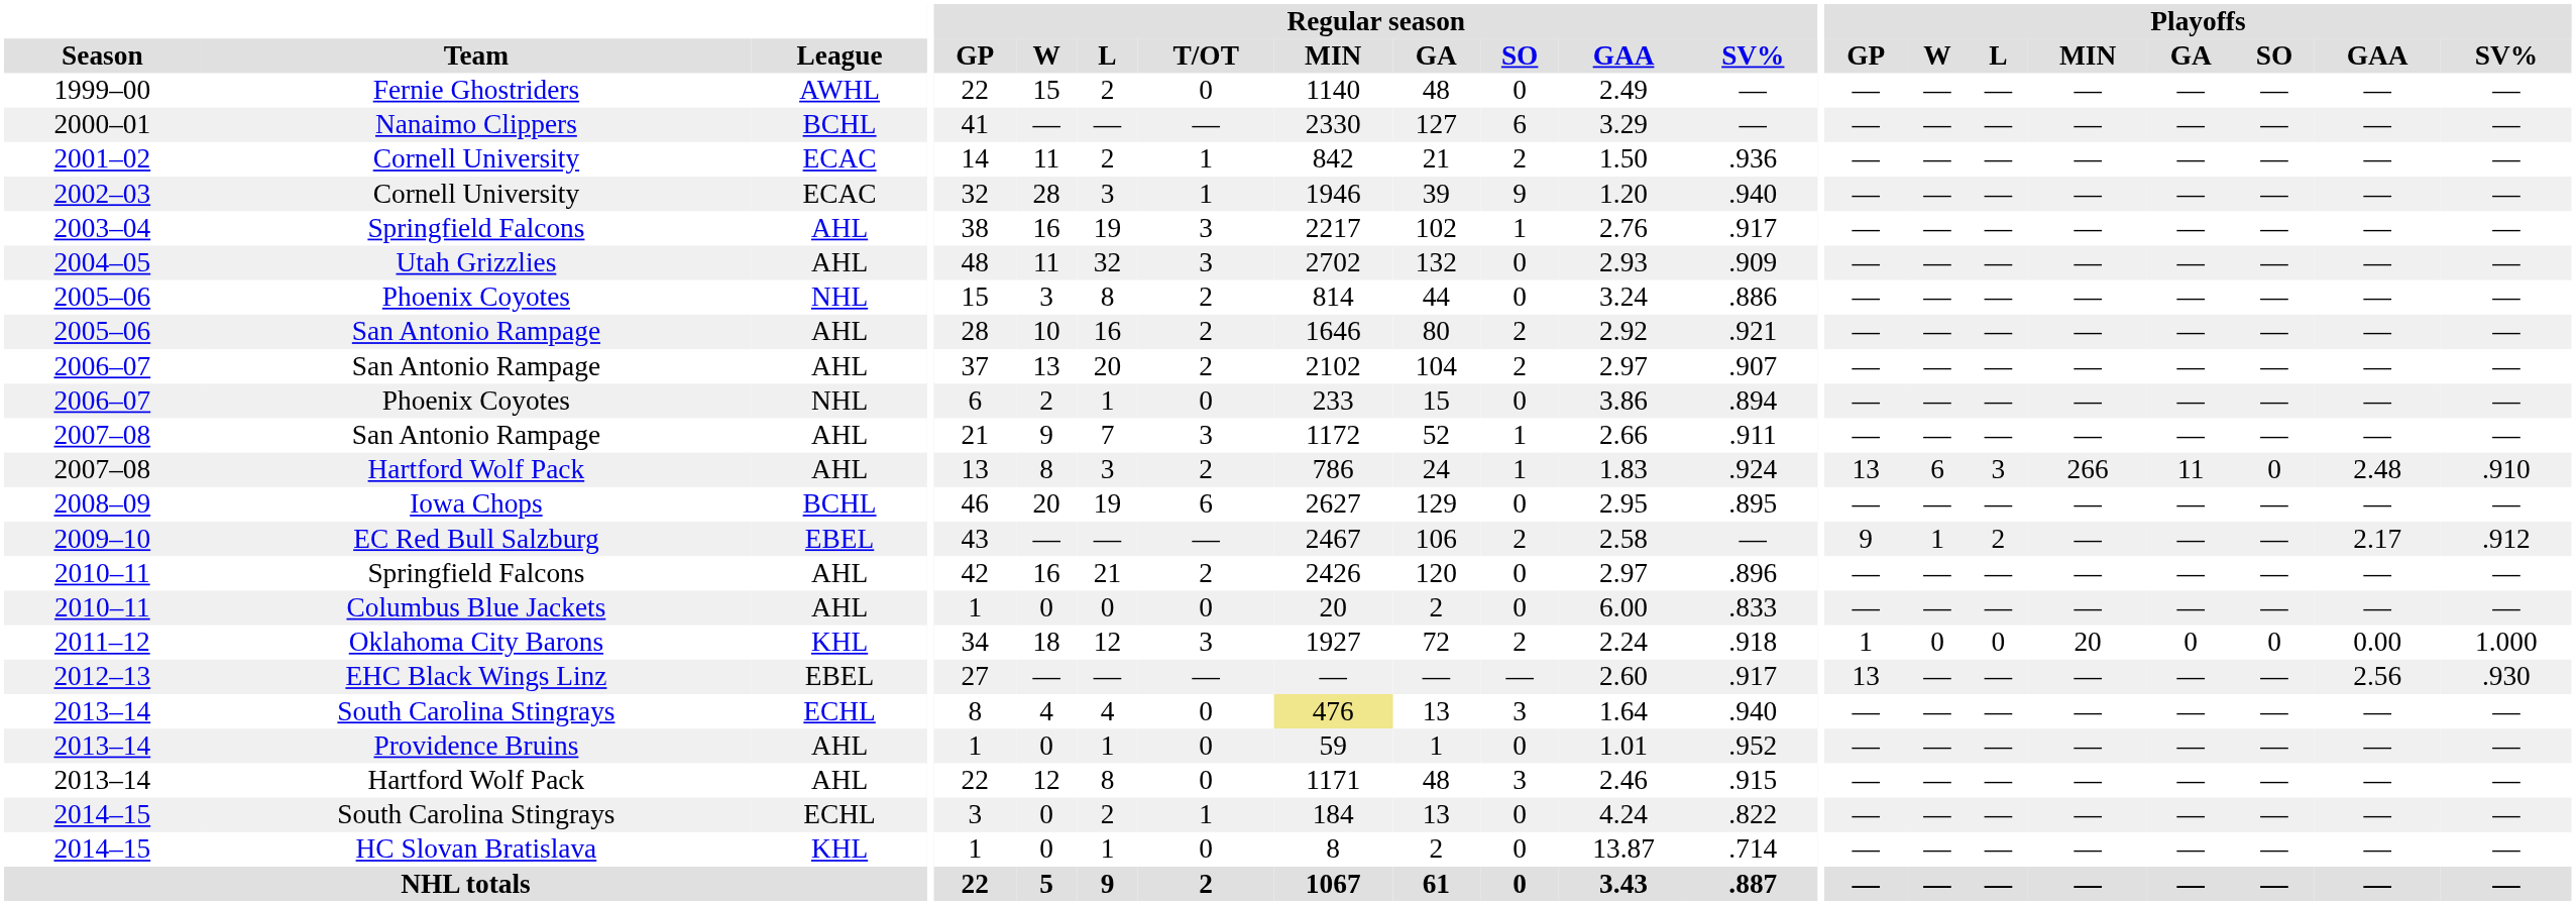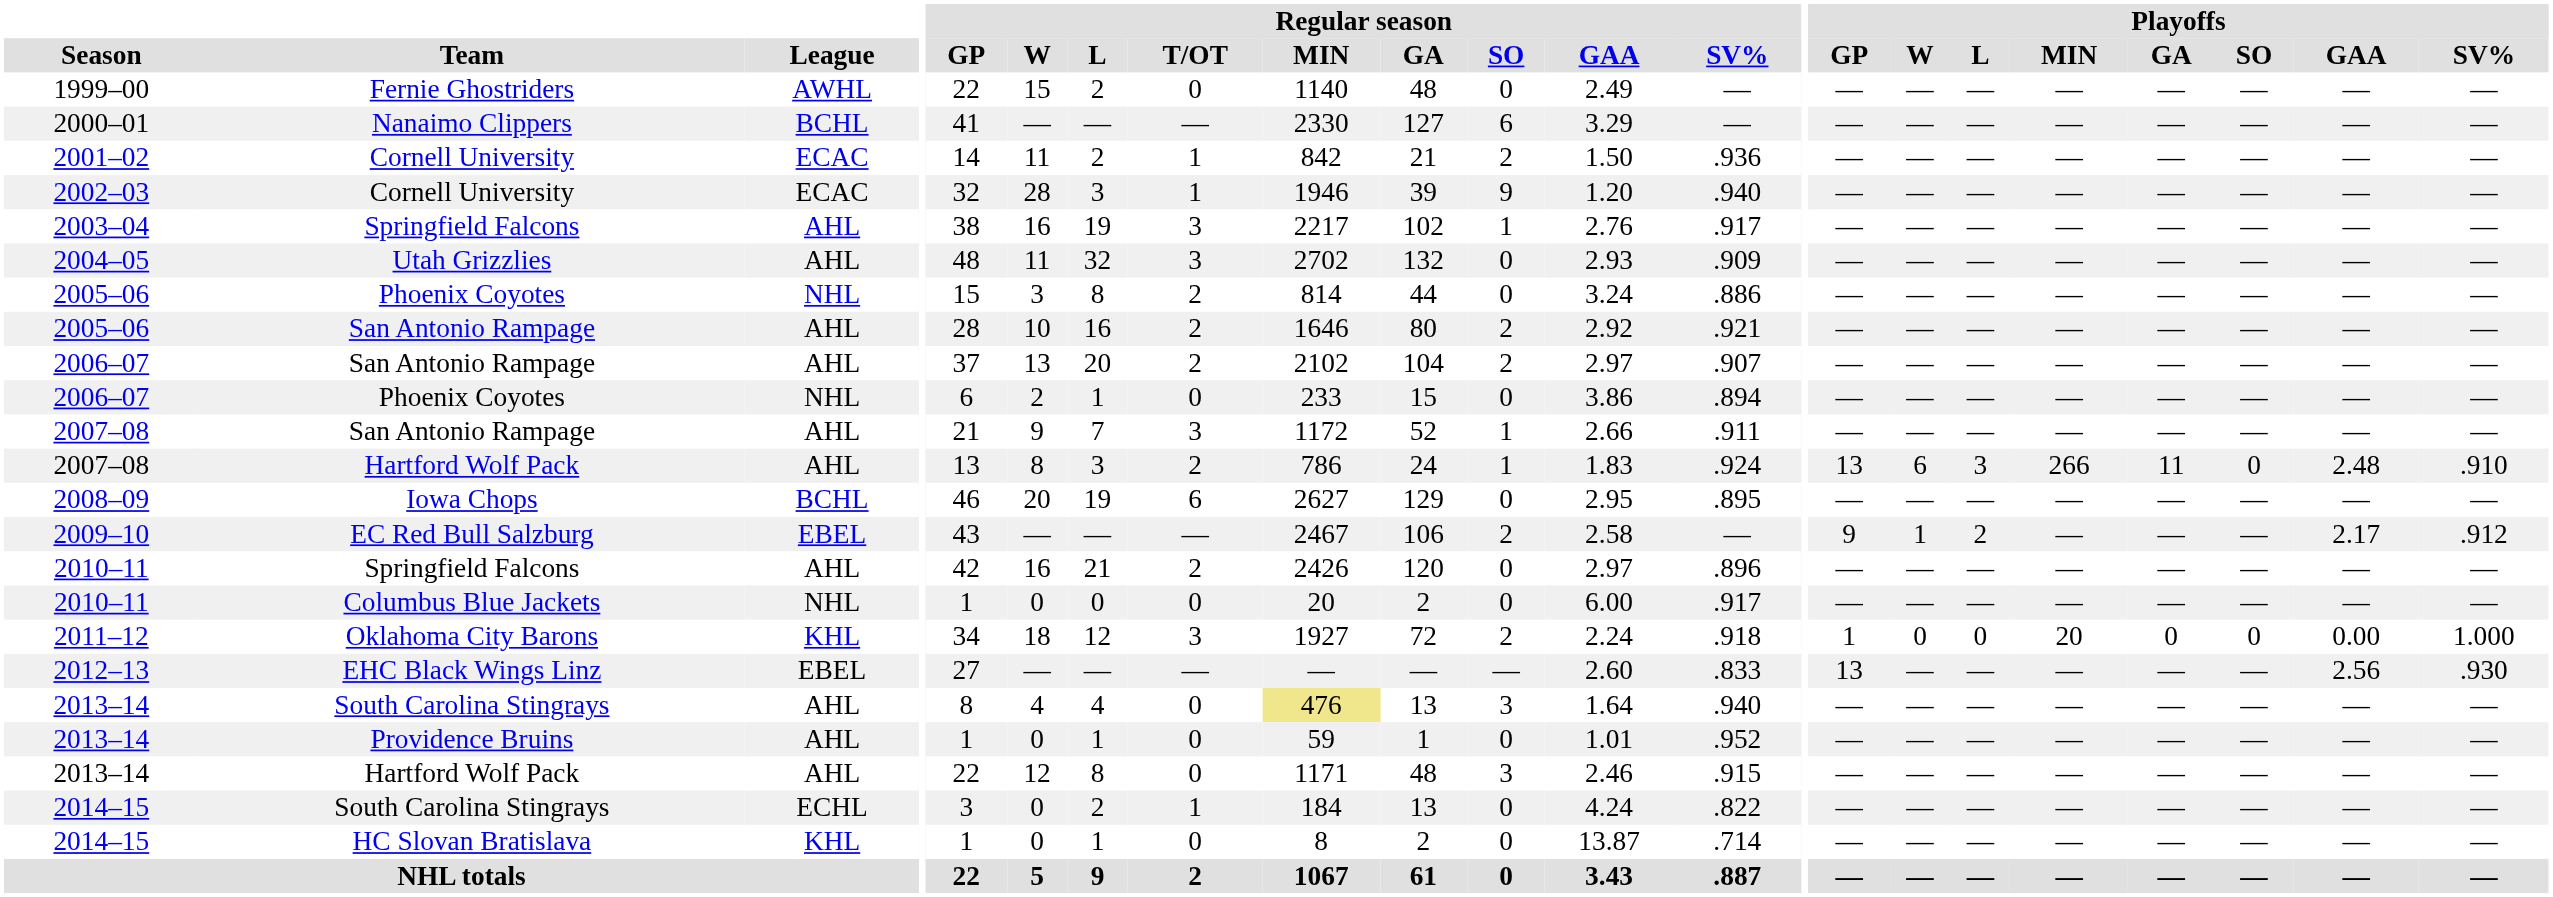 <table border="0" cellpadding="1" cellspacing="0" style="text-align:center; width:75%">
 <tr align="center" bgcolor="#e0e0e0">
 <th align="center" colspan="3" bgcolor="#ffffff"></th>
 <th align="center" rowspan="99" bgcolor="#ffffff"></th>
 <th align="center" colspan="9" bgcolor="#e0e0e0">Regular season</th>
 <th align="center" rowspan="99" bgcolor="#ffffff"></th>
 <th align="center" colspan="8" bgcolor="#e0e0e0">Playoffs</th>
 </tr>
 <tr align="center" bgcolor="#e0e0e0">
 <th>Season</th>
 <th>Team</th>
 <th>League</th>
 <th>GP</th>
 <th>W</th>
 <th>L</th>
 <th>T/OT</th>
 <th>MIN</th>
 <th>GA</th>
 <th><a href='#'>SO</a></th>
 <th><a href='#'>GAA</a></th>
 <th><a href='#'>SV%</a></th>
 <th>GP</th>
 <th>W</th>
 <th>L</th>
 <th>MIN</th>
 <th>GA</th>
 <th>SO</th>
 <th>GAA</th>
 <th>SV%</th>
 </tr>
 <tr>
 <td>1999–00</td>
 <td><a href='#'>Fernie Ghostriders</a></td>
 <td><a href='#'>AWHL</a></td>
 <td>22</td>
 <td>15</td>
 <td>2</td>
 <td>0</td>
 <td>1140</td>
 <td>48</td>
 <td>0</td>
 <td>2.49</td>
 <td>—</td>
 <td>—</td>
 <td>—</td>
 <td>—</td>
 <td>—</td>
 <td>—</td>
 <td>—</td>
 <td>—</td>
 <td>—</td>
 </tr>
 <tr bgcolor="#f0f0f0">
 <td>2000–01</td>
 <td><a href='#'>Nanaimo Clippers</a></td>
 <td><a href='#'>BCHL</a></td>
 <td>41</td>
 <td>—</td>
 <td>—</td>
 <td>—</td>
 <td>2330</td>
 <td>127</td>
 <td>6</td>
 <td>3.29</td>
 <td>—</td>
 <td>—</td>
 <td>—</td>
 <td>—</td>
 <td>—</td>
 <td>—</td>
 <td>—</td>
 <td>—</td>
 <td>—</td>
 </tr>
 <tr>
 <td><a href='#'>2001–02</a></td>
 <td><a href='#'>Cornell University</a></td>
 <td><a href='#'>ECAC</a></td>
 <td>14</td>
 <td>11</td>
 <td>2</td>
 <td>1</td>
 <td>842</td>
 <td>21</td>
 <td>2</td>
 <td>1.50</td>
 <td>.936</td>
 <td>—</td>
 <td>—</td>
 <td>—</td>
 <td>—</td>
 <td>—</td>
 <td>—</td>
 <td>—</td>
 <td>—</td>
 </tr>
 <tr bgcolor="#f0f0f0">
 <td><a href='#'>2002–03</a></td>
 <td>Cornell University</td>
 <td>ECAC</td>
 <td>32</td>
 <td>28</td>
 <td>3</td>
 <td>1</td>
 <td>1946</td>
 <td>39</td>
 <td>9</td>
 <td>1.20</td>
 <td>.940</td>
 <td>—</td>
 <td>—</td>
 <td>—</td>
 <td>—</td>
 <td>—</td>
 <td>—</td>
 <td>—</td>
 <td>—</td>
 </tr>
 <tr>
 <td><a href='#'>2003–04</a></td>
 <td><a href='#'>Springfield Falcons</a></td>
 <td><a href='#'>AHL</a></td>
 <td>38</td>
 <td>16</td>
 <td>19</td>
 <td>3</td>
 <td>2217</td>
 <td>102</td>
 <td>1</td>
 <td>2.76</td>
 <td>.917</td>
 <td>—</td>
 <td>—</td>
 <td>—</td>
 <td>—</td>
 <td>—</td>
 <td>—</td>
 <td>—</td>
 <td>—</td>
 </tr>
 <tr bgcolor="#f0f0f0">
 <td><a href='#'>2004–05</a></td>
 <td><a href='#'>Utah Grizzlies</a></td>
 <td>AHL</td>
 <td>48</td>
 <td>11</td>
 <td>32</td>
 <td>3</td>
 <td>2702</td>
 <td>132</td>
 <td>0</td>
 <td>2.93</td>
 <td>.909</td>
 <td>—</td>
 <td>—</td>
 <td>—</td>
 <td>—</td>
 <td>—</td>
 <td>—</td>
 <td>—</td>
 <td>—</td>
 </tr>
 <tr>
 <td><a href='#'>2005–06</a></td>
 <td><a href='#'>Phoenix Coyotes</a></td>
 <td><a href='#'>NHL</a></td>
 <td>15</td>
 <td>3</td>
 <td>8</td>
 <td>2</td>
 <td>814</td>
 <td>44</td>
 <td>0</td>
 <td>3.24</td>
 <td>.886</td>
 <td>—</td>
 <td>—</td>
 <td>—</td>
 <td>—</td>
 <td>—</td>
 <td>—</td>
 <td>—</td>
 <td>—</td>
 </tr>
 <tr bgcolor="#f0f0f0">
 <td><a href='#'>2005–06</a></td>
 <td><a href='#'>San Antonio Rampage</a></td>
 <td>AHL</td>
 <td>28</td>
 <td>10</td>
 <td>16</td>
 <td>2</td>
 <td>1646</td>
 <td>80</td>
 <td>2</td>
 <td>2.92</td>
 <td>.921</td>
 <td>—</td>
 <td>—</td>
 <td>—</td>
 <td>—</td>
 <td>—</td>
 <td>—</td>
 <td>—</td>
 <td>—</td>
 </tr>
 <tr>
 <td><a href='#'>2006–07</a></td>
 <td>San Antonio Rampage</td>
 <td>AHL</td>
 <td>37</td>
 <td>13</td>
 <td>20</td>
 <td>2</td>
 <td>2102</td>
 <td>104</td>
 <td>2</td>
 <td>2.97</td>
 <td>.907</td>
 <td>—</td>
 <td>—</td>
 <td>—</td>
 <td>—</td>
 <td>—</td>
 <td>—</td>
 <td>—</td>
 <td>—</td>
 </tr>
 <tr bgcolor="#f0f0f0">
 <td><a href='#'>2006–07</a></td>
 <td>Phoenix Coyotes</td>
 <td>NHL</td>
 <td>6</td>
 <td>2</td>
 <td>1</td>
 <td>0</td>
 <td>233</td>
 <td>15</td>
 <td>0</td>
 <td>3.86</td>
 <td>.894</td>
 <td>—</td>
 <td>—</td>
 <td>—</td>
 <td>—</td>
 <td>—</td>
 <td>—</td>
 <td>—</td>
 <td>—</td>
 </tr>
 <tr>
 <td><a href='#'>2007–08</a></td>
 <td>San Antonio Rampage</td>
 <td>AHL</td>
 <td>21</td>
 <td>9</td>
 <td>7</td>
 <td>3</td>
 <td>1172</td>
 <td>52</td>
 <td>1</td>
 <td>2.66</td>
 <td>.911</td>
 <td>—</td>
 <td>—</td>
 <td>—</td>
 <td>—</td>
 <td>—</td>
 <td>—</td>
 <td>—</td>
 <td>—</td>
 </tr>
 <tr bgcolor="#f0f0f0">
 <td>2007–08</td>
 <td><a href='#'>Hartford Wolf Pack</a></td>
 <td>AHL</td>
 <td>13</td>
 <td>8</td>
 <td>3</td>
 <td>2</td>
 <td>786</td>
 <td>24</td>
 <td>1</td>
 <td>1.83</td>
 <td>.924</td>
 <td>13</td>
 <td>6</td>
 <td>3</td>
 <td>266</td>
 <td>11</td>
 <td>0</td>
 <td>2.48</td>
 <td>.910</td>
 </tr>
 <tr>
 <td><a href='#'>2008–09</a></td>
 <td><a href='#'>Iowa Chops</a></td>
 <td><a href='#'>BCHL</a></td>
 <td>46</td>
 <td>20</td>
 <td>19</td>
 <td>6</td>
 <td>2627</td>
 <td>129</td>
 <td>0</td>
 <td>2.95</td>
 <td>.895</td>
 <td>—</td>
 <td>—</td>
 <td>—</td>
 <td>—</td>
 <td>—</td>
 <td>—</td>
 <td>—</td>
 <td>—</td>
 </tr>
 <tr bgcolor="#f0f0f0">
 <td><a href='#'>2009–10</a></td>
 <td><a href='#'>EC Red Bull Salzburg</a></td>
 <td><a href='#'>EBEL</a></td>
 <td>43</td>
 <td>—</td>
 <td>—</td>
 <td>—</td>
 <td>2467</td>
 <td>106</td>
 <td>2</td>
 <td>2.58</td>
 <td>—</td>
 <td>9</td>
 <td>1</td>
 <td>2</td>
 <td>—</td>
 <td>—</td>
 <td>—</td>
 <td>2.17</td>
 <td>.912</td>
 </tr>
 <tr>
 <td><a href='#'>2010–11</a></td>
 <td>Springfield Falcons</td>
 <td>AHL</td>
 <td>42</td>
 <td>16</td>
 <td>21</td>
 <td>2</td>
 <td>2426</td>
 <td>120</td>
 <td>0</td>
 <td>2.97</td>
 <td>.896</td>
 <td>—</td>
 <td>—</td>
 <td>—</td>
 <td>—</td>
 <td>—</td>
 <td>—</td>
 <td>—</td>
 <td>—</td>
 </tr>
 <tr bgcolor="#f0f0f0">
 <td><a href='#'>2010–11</a></td>
 <td><a href='#'>Columbus Blue Jackets</a></td>
-<td>AHL</td>
+<td>NHL</td>
 <td>1</td>
 <td>0</td>
 <td>0</td>
 <td>0</td>
 <td>20</td>
 <td>2</td>
 <td>0</td>
 <td>6.00</td>
-<td>.833</td>
+<td>.917</td>
 <td>—</td>
 <td>—</td>
 <td>—</td>
 <td>—</td>
 <td>—</td>
 <td>—</td>
 <td>—</td>
 <td>—</td>
 </tr>
 <tr>
 <td><a href='#'>2011–12</a></td>
 <td><a href='#'>Oklahoma City Barons</a></td>
 <td><a href='#'>KHL</a></td>
 <td>34</td>
 <td>18</td>
 <td>12</td>
 <td>3</td>
 <td>1927</td>
 <td>72</td>
 <td>2</td>
 <td>2.24</td>
 <td>.918</td>
 <td>1</td>
 <td>0</td>
 <td>0</td>
 <td>20</td>
 <td>0</td>
 <td>0</td>
 <td>0.00</td>
 <td>1.000</td>
 </tr>
 <tr bgcolor="#f0f0f0">
 <td><a href='#'>2012–13</a></td>
 <td><a href='#'>EHC Black Wings Linz</a></td>
 <td>EBEL</td>
 <td>27</td>
 <td>—</td>
 <td>—</td>
 <td>—</td>
 <td>—</td>
 <td>—</td>
 <td>—</td>
 <td>2.60</td>
-<td>.917</td>
+<td>.833</td>
 <td>13</td>
 <td>—</td>
 <td>—</td>
 <td>—</td>
 <td>—</td>
 <td>—</td>
 <td>2.56</td>
 <td>.930</td>
 </tr>
 <tr>
 <td><a href='#'>2013–14</a></td>
 <td><a href='#'>South Carolina Stingrays</a></td>
-<td><a href='#'>ECHL</a></td>
+<td>AHL</td>
 <td>8</td>
 <td>4</td>
 <td>4</td>
 <td>0</td>
 <td style="background: khaki;">476</td>
 <td>13</td>
 <td>3</td>
 <td>1.64</td>
 <td>.940</td>
 <td>—</td>
 <td>—</td>
 <td>—</td>
 <td>—</td>
 <td>—</td>
 <td>—</td>
 <td>—</td>
 <td>—</td>
 </tr>
 <tr bgcolor="#f0f0f0">
 <td><a href='#'>2013–14</a></td>
 <td><a href='#'>Providence Bruins</a></td>
 <td>AHL</td>
 <td>1</td>
 <td>0</td>
 <td>1</td>
 <td>0</td>
 <td>59</td>
 <td>1</td>
 <td>0</td>
 <td>1.01</td>
 <td>.952</td>
 <td>—</td>
 <td>—</td>
 <td>—</td>
 <td>—</td>
 <td>—</td>
 <td>—</td>
 <td>—</td>
 <td>—</td>
 </tr>
 <tr>
 <td>2013–14</td>
 <td>Hartford Wolf Pack</td>
 <td>AHL</td>
 <td>22</td>
 <td>12</td>
 <td>8</td>
 <td>0</td>
 <td>1171</td>
 <td>48</td>
 <td>3</td>
 <td>2.46</td>
 <td>.915</td>
 <td>—</td>
 <td>—</td>
 <td>—</td>
 <td>—</td>
 <td>—</td>
 <td>—</td>
 <td>—</td>
 <td>—</td>
 </tr>
 <tr bgcolor="#f0f0f0">
 <td><a href='#'>2014–15</a></td>
 <td>South Carolina Stingrays</td>
 <td>ECHL</td>
 <td>3</td>
 <td>0</td>
 <td>2</td>
 <td>1</td>
 <td>184</td>
 <td>13</td>
 <td>0</td>
 <td>4.24</td>
 <td>.822</td>
 <td>—</td>
 <td>—</td>
 <td>—</td>
 <td>—</td>
 <td>—</td>
 <td>—</td>
 <td>—</td>
 <td>—</td>
 </tr>
 <tr>
 <td><a href='#'>2014–15</a></td>
 <td><a href='#'>HC Slovan Bratislava</a></td>
 <td><a href='#'>KHL</a></td>
 <td>1</td>
 <td>0</td>
 <td>1</td>
 <td>0</td>
 <td>8</td>
 <td>2</td>
 <td>0</td>
 <td>13.87</td>
 <td>.714</td>
 <td>—</td>
 <td>—</td>
 <td>—</td>
 <td>—</td>
 <td>—</td>
 <td>—</td>
 <td>—</td>
 <td>—</td>
 </tr>
 <tr align="center" bgcolor="#e0e0e0">
 <th colspan="3" align="center">NHL totals</th>
 <th>22</th>
 <th>5</th>
 <th>9</th>
 <th>2</th>
 <th>1067</th>
 <th>61</th>
 <th>0</th>
 <th>3.43</th>
 <th>.887</th>
 <th>—</th>
 <th>—</th>
 <th>—</th>
 <th>—</th>
 <th>—</th>
 <th>—</th>
 <th>—</th>
 <th>—</th>
 </tr>
 </table>
